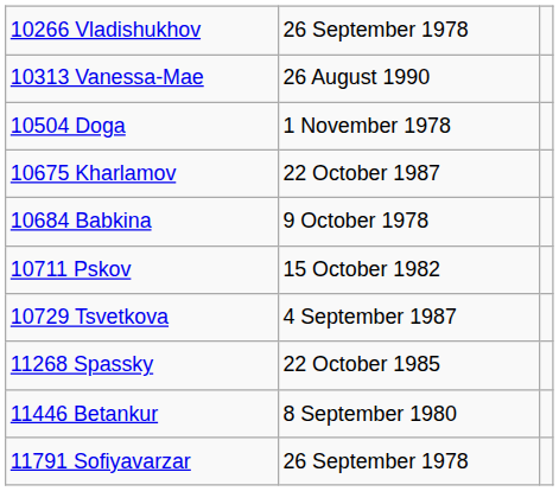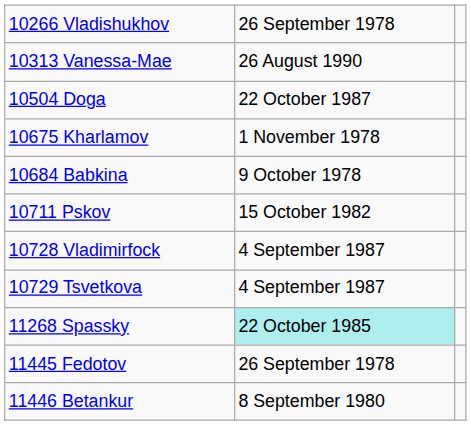 <table class="wikitable" style="font-size: 89%; float: left; width: 26em; margin-right: 1em; line-height: 1.65em; !important; height: 324px;">
 <tr>
 <td><a href='#'>10266 Vladishukhov</a></td>
 <td>26 September 1978</td>
 <td></td>
 </tr>
 <tr>
 <td><a href='#'>10313 Vanessa-Mae</a></td>
 <td>26 August 1990</td>
 <td></td>
 </tr>
 <tr>
 <td><a href='#'>10504 Doga</a></td>
-<td>1 November 1978</td>
+<td>22 October 1987</td>
 <td></td>
 </tr>
 <tr>
 <td><a href='#'>10675 Kharlamov</a></td>
-<td>22 October 1987</td>
+<td>1 November 1978</td>
 <td></td>
 </tr>
 <tr>
 <td><a href='#'>10684 Babkina</a></td>
 <td>9 October 1978</td>
 <td></td>
 </tr>
 <tr>
 <td><a href='#'>10711 Pskov</a></td>
 <td>15 October 1982</td>
 <td></td>
 </tr>
 <tr>
+<td><a href='#'>10728 Vladimirfock</a></td>
+<td>4 September 1987</td>
+<td></td>
+</tr>
+<tr>
 <td><a href='#'>10729 Tsvetkova</a></td>
 <td>4 September 1987</td>
 <td></td>
 </tr>
 <tr>
 <td><a href='#'>11268 Spassky</a></td>
-<td>22 October 1985</td>
+<td style="background: paleturquoise;">22 October 1985</td>
+<td></td>
+</tr>
+<tr>
+<td><a href='#'>11445 Fedotov</a></td>
+<td>26 September 1978</td>
 <td></td>
 </tr>
 <tr>
 <td><a href='#'>11446 Betankur</a></td>
 <td>8 September 1980</td>
 <td></td>
 </tr>
-<tr>
-<td><a href='#'>11791 Sofiyavarzar</a></td>
-<td>26 September 1978</td>
-<td></td>
-</tr>
 </table>
